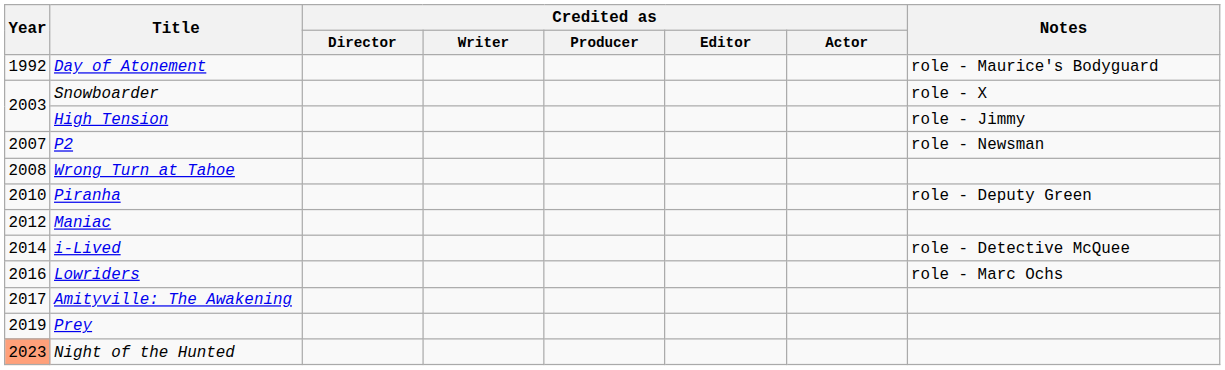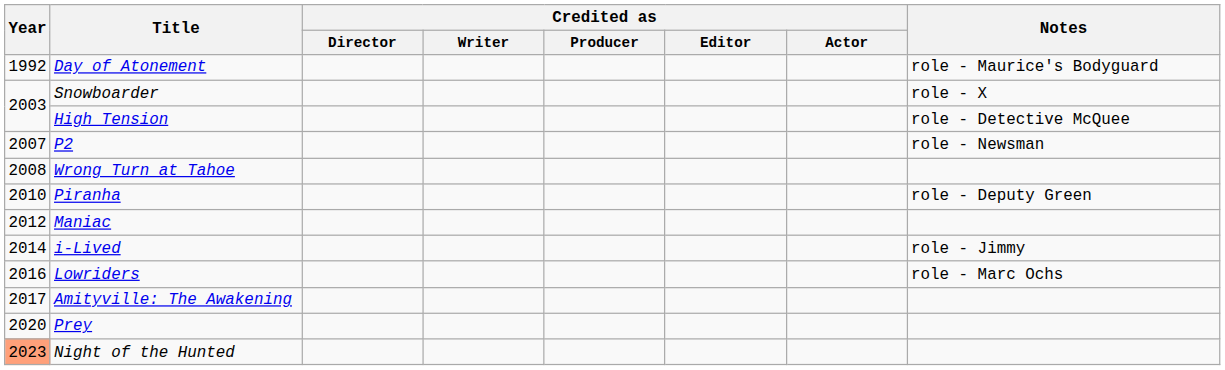 <table class="wikitable">
 <tr>
 <th rowspan="2">Year</th>
 <th rowspan="2" style="width: 200px">Title</th>
 <th colspan="5">Credited as</th>
 <th rowspan="2" style="width: 250px">Notes</th>
 </tr>
 <tr>
 <th style="width:8em; font-size:90%">Director</th>
 <th style="width:8em; font-size:90%">Writer</th>
 <th style="width:8em; font-size:90%">Producer</th>
 <th style="width:8em; font-size:90%">Editor</th>
 <th style="width:8em; font-size:90%">Actor</th>
 </tr>
 <tr>
 <td>1992</td>
 <td><em><a href='#'>Day of Atonement</a></em></td>
 <td></td>
 <td></td>
 <td></td>
 <td></td>
 <td></td>
 <td>role - Maurice's Bodyguard</td>
 </tr>
 <tr>
 <td rowspan=2>2003</td>
 <td><em>Snowboarder</em></td>
 <td></td>
 <td></td>
 <td></td>
 <td></td>
 <td></td>
 <td>role - X</td>
 </tr>
 <tr>
 <td><em><a href='#'>High Tension</a></em></td>
 <td></td>
 <td></td>
 <td></td>
 <td></td>
 <td></td>
-<td>role - Jimmy</td>
+<td>role - Detective McQuee</td>
 </tr>
 <tr>
 <td>2007</td>
 <td><em><a href='#'>P2</a></em></td>
 <td></td>
 <td></td>
 <td></td>
 <td></td>
 <td></td>
 <td>role - Newsman</td>
 </tr>
 <tr>
 <td>2008</td>
 <td><em><a href='#'>Wrong Turn at Tahoe</a></em></td>
 <td></td>
 <td></td>
 <td></td>
 <td></td>
 <td></td>
 <td></td>
 </tr>
 <tr>
 <td>2010</td>
 <td><em><a href='#'>Piranha</a></em></td>
 <td></td>
 <td></td>
 <td></td>
 <td></td>
 <td></td>
 <td>role - Deputy Green</td>
 </tr>
 <tr>
 <td>2012</td>
 <td><em><a href='#'>Maniac</a></em></td>
 <td></td>
 <td></td>
 <td></td>
 <td></td>
 <td></td>
 <td></td>
 </tr>
 <tr>
 <td>2014</td>
 <td><em><a href='#'>i-Lived</a></em></td>
 <td></td>
 <td></td>
 <td></td>
 <td></td>
 <td></td>
-<td>role - Detective McQuee</td>
+<td>role - Jimmy</td>
 </tr>
 <tr>
 <td>2016</td>
 <td><em><a href='#'>Lowriders</a></em></td>
 <td></td>
 <td></td>
 <td></td>
 <td></td>
 <td></td>
 <td>role - Marc Ochs</td>
 </tr>
 <tr>
 <td>2017</td>
 <td><em><a href='#'>Amityville: The Awakening</a></em></td>
 <td></td>
 <td></td>
 <td></td>
 <td></td>
 <td></td>
 <td></td>
 </tr>
 <tr>
-<td>2019</td>
+<td>2020</td>
 <td><em><a href='#'>Prey</a></em></td>
 <td></td>
 <td></td>
 <td></td>
 <td></td>
 <td></td>
 <td></td>
 </tr>
 <tr>
 <td style="background: lightsalmon;">2023</td>
 <td><em>Night of the Hunted</em></td>
 <td></td>
 <td></td>
 <td></td>
 <td></td>
 <td></td>
 <td></td>
 </tr>
 </table>
